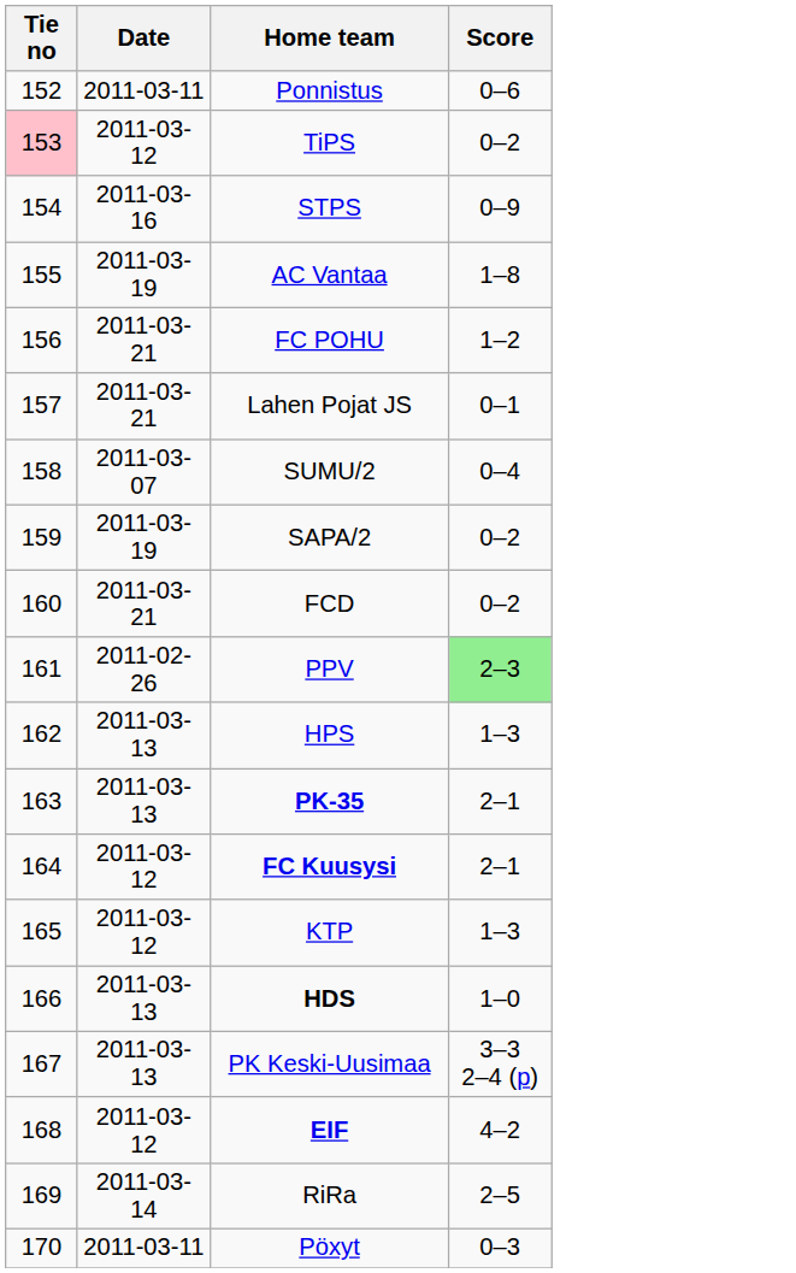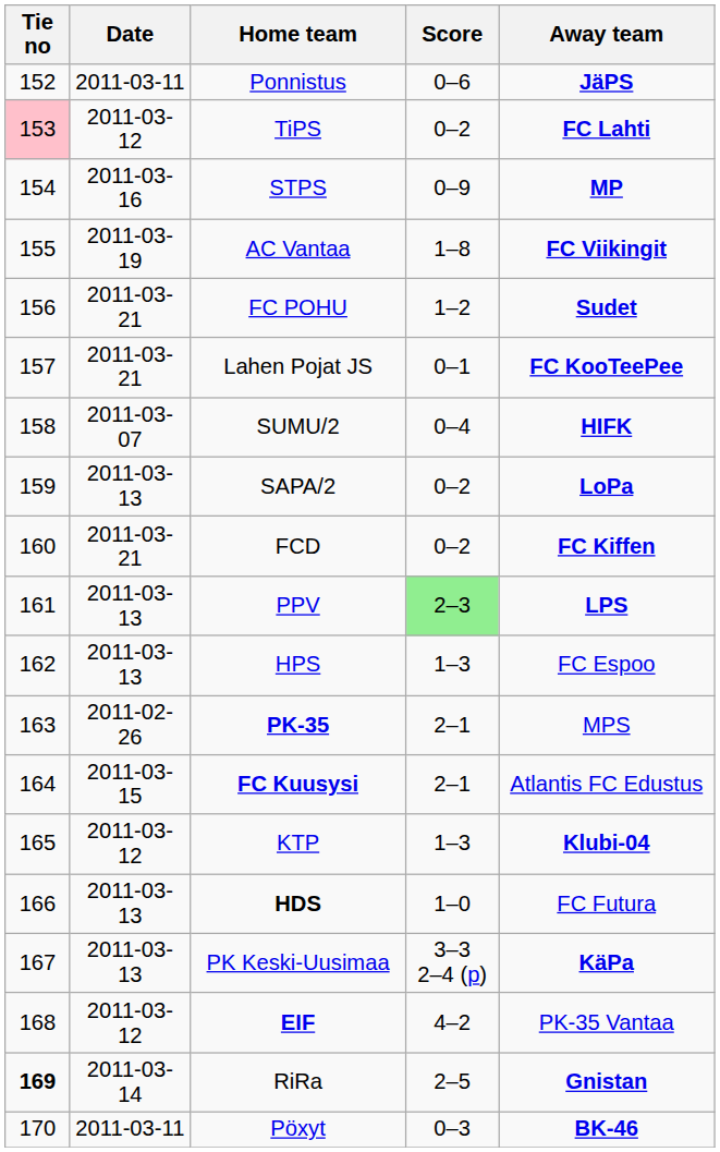 <table class="wikitable" style="text-align:center">
 <tr>
 <th style="width:40px;">Tie no</th>
 <th style="width:80px;">Date</th>
 <th style="width:150px;">Home team</th>
 <th style="width:60px;">Score</th>
+<th style="width:150px;">Away team</th>
 </tr>
 <tr>
 <td>152</td>
 <td>2011-03-11</td>
 <td><a href='#'>Ponnistus</a></td>
 <td>0–6</td>
+<td><strong><a href='#'>JäPS</a></strong></td>
 </tr>
 <tr>
 <td style="background: pink;">153</td>
 <td>2011-03-12</td>
 <td><a href='#'>TiPS</a></td>
 <td>0–2</td>
+<td><strong><a href='#'>FC Lahti</a></strong></td>
 </tr>
 <tr>
 <td>154</td>
 <td>2011-03-16</td>
 <td><a href='#'>STPS</a></td>
 <td>0–9</td>
+<td><strong><a href='#'>MP</a></strong></td>
 </tr>
 <tr>
 <td>155</td>
 <td>2011-03-19</td>
 <td><a href='#'>AC Vantaa</a></td>
 <td>1–8</td>
+<td><strong><a href='#'>FC Viikingit</a></strong></td>
 </tr>
 <tr>
 <td>156</td>
 <td>2011-03-21</td>
 <td><a href='#'>FC POHU</a></td>
 <td>1–2</td>
+<td><strong><a href='#'>Sudet</a></strong></td>
 </tr>
 <tr>
 <td>157</td>
 <td>2011-03-21</td>
 <td>Lahen Pojat JS</td>
 <td>0–1</td>
+<td><strong><a href='#'>FC KooTeePee</a></strong></td>
 </tr>
 <tr>
 <td>158</td>
 <td>2011-03-07</td>
 <td>SUMU/2</td>
 <td>0–4</td>
+<td><strong><a href='#'>HIFK</a></strong></td>
 </tr>
 <tr>
 <td>159</td>
-<td>2011-03-19</td>
+<td>2011-03-13</td>
 <td>SAPA/2</td>
 <td>0–2</td>
+<td><strong><a href='#'>LoPa</a></strong></td>
 </tr>
 <tr>
 <td>160</td>
 <td>2011-03-21</td>
 <td>FCD</td>
 <td>0–2</td>
+<td><strong><a href='#'>FC Kiffen</a></strong></td>
 </tr>
 <tr>
 <td>161</td>
-<td>2011-02-26</td>
+<td>2011-03-13</td>
 <td><a href='#'>PPV</a></td>
 <td style="background: lightgreen;">2–3</td>
+<td><strong><a href='#'>LPS</a></strong></td>
 </tr>
 <tr>
 <td>162</td>
 <td>2011-03-13</td>
 <td><a href='#'>HPS</a></td>
 <td>1–3</td>
+<td><a href='#'>FC Espoo</a></td>
 </tr>
 <tr>
 <td>163</td>
-<td>2011-03-13</td>
+<td>2011-02-26</td>
 <td><strong><a href='#'>PK-35</a></strong></td>
 <td>2–1</td>
+<td><a href='#'>MPS</a></td>
 </tr>
 <tr>
 <td>164</td>
-<td>2011-03-12</td>
+<td>2011-03-15</td>
 <td><strong><a href='#'>FC Kuusysi</a></strong></td>
 <td>2–1</td>
+<td><a href='#'>Atlantis FC Edustus</a></td>
 </tr>
 <tr>
 <td>165</td>
 <td>2011-03-12</td>
 <td><a href='#'>KTP</a></td>
 <td>1–3</td>
+<td><strong><a href='#'>Klubi-04</a></strong></td>
 </tr>
 <tr>
 <td>166</td>
 <td>2011-03-13</td>
 <td><strong>HDS</strong></td>
 <td>1–0</td>
+<td><a href='#'>FC Futura</a></td>
 </tr>
 <tr>
 <td>167</td>
 <td>2011-03-13</td>
 <td><a href='#'>PK Keski-Uusimaa</a></td>
 <td>3–3 <br>2–4 (<a href='#'>p</a>)</td>
+<td><strong><a href='#'>KäPa</a></strong></td>
 </tr>
 <tr>
 <td>168</td>
 <td>2011-03-12</td>
 <td><strong><a href='#'>EIF</a></strong></td>
 <td>4–2</td>
+<td><a href='#'>PK-35 Vantaa</a></td>
 </tr>
 <tr>
-<td>169</td>
+<td><strong>169</strong></td>
 <td>2011-03-14</td>
 <td>RiRa</td>
 <td>2–5</td>
+<td><strong><a href='#'>Gnistan</a></strong></td>
 </tr>
 <tr>
 <td>170</td>
 <td>2011-03-11</td>
 <td><a href='#'>Pöxyt</a></td>
 <td>0–3</td>
+<td><strong><a href='#'>BK-46</a></strong></td>
 </tr>
 </table>
